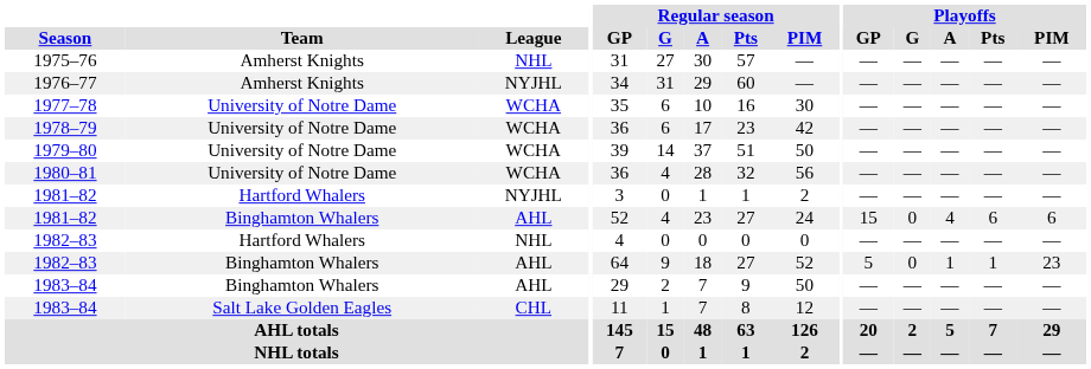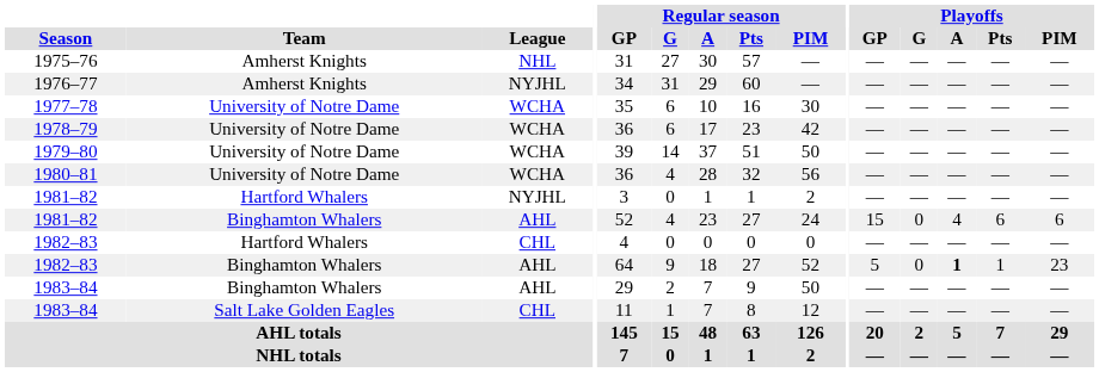 <table border="0" cellpadding="1" cellspacing="0" style="text-align:center; width:60em">
 <tr bgcolor="#e0e0e0">
 <th colspan="3" bgcolor="#ffffff"></th>
 <th rowspan="100" bgcolor="#ffffff"></th>
 <th colspan="5"><a href='#'>Regular season</a></th>
 <th rowspan="100" bgcolor="#ffffff"></th>
 <th colspan="5"><a href='#'>Playoffs</a></th>
 </tr>
 <tr bgcolor="#e0e0e0">
 <th><a href='#'>Season</a></th>
 <th>Team</th>
 <th>League</th>
 <th>GP</th>
 <th><a href='#'>G</a></th>
 <th><a href='#'>A</a></th>
 <th><a href='#'>Pts</a></th>
 <th><a href='#'>PIM</a></th>
 <th>GP</th>
 <th>G</th>
 <th>A</th>
 <th>Pts</th>
 <th>PIM</th>
 </tr>
 <tr>
 <td>1975–76</td>
 <td>Amherst Knights</td>
 <td><a href='#'>NHL</a></td>
 <td>31</td>
 <td>27</td>
 <td>30</td>
 <td>57</td>
 <td>—</td>
 <td>—</td>
 <td>—</td>
 <td>—</td>
 <td>—</td>
 <td>—</td>
 </tr>
 <tr bgcolor="#f0f0f0">
 <td>1976–77</td>
 <td>Amherst Knights</td>
 <td>NYJHL</td>
 <td>34</td>
 <td>31</td>
 <td>29</td>
 <td>60</td>
 <td>—</td>
 <td>—</td>
 <td>—</td>
 <td>—</td>
 <td>—</td>
 <td>—</td>
 </tr>
 <tr>
 <td><a href='#'>1977–78</a></td>
 <td><a href='#'>University of Notre Dame</a></td>
 <td><a href='#'>WCHA</a></td>
 <td>35</td>
 <td>6</td>
 <td>10</td>
 <td>16</td>
 <td>30</td>
 <td>—</td>
 <td>—</td>
 <td>—</td>
 <td>—</td>
 <td>—</td>
 </tr>
 <tr bgcolor="#f0f0f0">
 <td><a href='#'>1978–79</a></td>
 <td>University of Notre Dame</td>
 <td>WCHA</td>
 <td>36</td>
 <td>6</td>
 <td>17</td>
 <td>23</td>
 <td>42</td>
 <td>—</td>
 <td>—</td>
 <td>—</td>
 <td>—</td>
 <td>—</td>
 </tr>
 <tr>
 <td><a href='#'>1979–80</a></td>
 <td>University of Notre Dame</td>
 <td>WCHA</td>
 <td>39</td>
 <td>14</td>
 <td>37</td>
 <td>51</td>
 <td>50</td>
 <td>—</td>
 <td>—</td>
 <td>—</td>
 <td>—</td>
 <td>—</td>
 </tr>
 <tr bgcolor="#f0f0f0">
 <td><a href='#'>1980–81</a></td>
 <td>University of Notre Dame</td>
 <td>WCHA</td>
 <td>36</td>
 <td>4</td>
 <td>28</td>
 <td>32</td>
 <td>56</td>
 <td>—</td>
 <td>—</td>
 <td>—</td>
 <td>—</td>
 <td>—</td>
 </tr>
 <tr>
 <td><a href='#'>1981–82</a></td>
 <td><a href='#'>Hartford Whalers</a></td>
 <td>NYJHL</td>
 <td>3</td>
 <td>0</td>
 <td>1</td>
 <td>1</td>
 <td>2</td>
 <td>—</td>
 <td>—</td>
 <td>—</td>
 <td>—</td>
 <td>—</td>
 </tr>
 <tr bgcolor="#f0f0f0">
 <td><a href='#'>1981–82</a></td>
 <td><a href='#'>Binghamton Whalers</a></td>
 <td><a href='#'>AHL</a></td>
 <td>52</td>
 <td>4</td>
 <td>23</td>
 <td>27</td>
 <td>24</td>
 <td>15</td>
 <td>0</td>
 <td>4</td>
 <td>6</td>
 <td>6</td>
 </tr>
 <tr>
 <td><a href='#'>1982–83</a></td>
 <td>Hartford Whalers</td>
-<td>NHL</td>
+<td><a href='#'>CHL</a></td>
 <td>4</td>
 <td>0</td>
 <td>0</td>
 <td>0</td>
 <td>0</td>
 <td>—</td>
 <td>—</td>
 <td>—</td>
 <td>—</td>
 <td>—</td>
 </tr>
 <tr bgcolor="#f0f0f0">
 <td><a href='#'>1982–83</a></td>
 <td>Binghamton Whalers</td>
 <td>AHL</td>
 <td>64</td>
 <td>9</td>
 <td>18</td>
 <td>27</td>
 <td>52</td>
 <td>5</td>
 <td>0</td>
-<td>1</td>
+<td><strong>1</strong></td>
 <td>1</td>
 <td>23</td>
 </tr>
 <tr>
 <td><a href='#'>1983–84</a></td>
 <td>Binghamton Whalers</td>
 <td>AHL</td>
 <td>29</td>
 <td>2</td>
 <td>7</td>
 <td>9</td>
 <td>50</td>
 <td>—</td>
 <td>—</td>
 <td>—</td>
 <td>—</td>
 <td>—</td>
 </tr>
 <tr bgcolor="#f0f0f0">
 <td><a href='#'>1983–84</a></td>
 <td><a href='#'>Salt Lake Golden Eagles</a></td>
 <td><a href='#'>CHL</a></td>
 <td>11</td>
 <td>1</td>
 <td>7</td>
 <td>8</td>
 <td>12</td>
 <td>—</td>
 <td>—</td>
 <td>—</td>
 <td>—</td>
 <td>—</td>
 </tr>
 <tr bgcolor="#e0e0e0">
 <th colspan="3">AHL totals</th>
 <th>145</th>
 <th>15</th>
 <th>48</th>
 <th>63</th>
 <th>126</th>
 <th>20</th>
 <th>2</th>
 <th>5</th>
 <th>7</th>
 <th>29</th>
 </tr>
 <tr bgcolor="#e0e0e0">
 <th colspan="3">NHL totals</th>
 <th>7</th>
 <th>0</th>
 <th>1</th>
 <th>1</th>
 <th>2</th>
 <th>—</th>
 <th>—</th>
 <th>—</th>
 <th>—</th>
 <th>—</th>
 </tr>
 </table>
